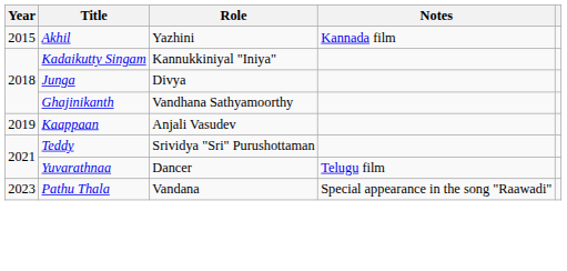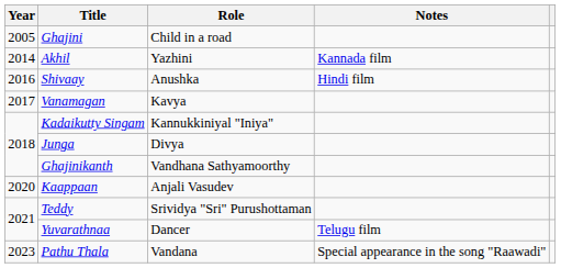 <table class="wikitable sortable">
 <tr>
 <th>Year</th>
 <th>Title</th>
 <th>Role</th>
 <th class="unsortable">Notes</th>
 <th class="unsortable"></th>
 </tr>
 <tr>
-<td>2015</td>
+<td>2005</td>
+<td><em><a href='#'>Ghajini</a></em></td>
+<td>Child in a road</td>
+<td></td>
+<td></td>
+</tr>
+<tr>
+<td>2014</td>
 <td><em><a href='#'>Akhil</a></em></td>
 <td>Yazhini</td>
 <td><a href='#'>Kannada</a> film</td>
+<td></td>
+</tr>
+<tr>
+<td>2016</td>
+<td><em><a href='#'>Shivaay</a></em></td>
+<td>Anushka</td>
+<td><a href='#'>Hindi</a> film</td>
+<td></td>
+</tr>
+<tr>
+<td>2017</td>
+<td><em><a href='#'>Vanamagan</a></em></td>
+<td>Kavya</td>
+<td></td>
 <td></td>
 </tr>
 <tr>
 <td rowspan="3">2018</td>
 <td><em><a href='#'>Kadaikutty Singam</a></em></td>
 <td>Kannukkiniyal "Iniya"</td>
 <td></td>
 <td></td>
 </tr>
 <tr>
 <td><em><a href='#'>Junga</a></em></td>
 <td>Divya</td>
 <td></td>
 <td></td>
 </tr>
 <tr>
 <td><em><a href='#'>Ghajinikanth</a></em></td>
 <td>Vandhana Sathyamoorthy</td>
 <td></td>
 <td></td>
 </tr>
 <tr>
-<td>2019</td>
+<td>2020</td>
 <td><em><a href='#'>Kaappaan</a></em></td>
 <td>Anjali Vasudev</td>
 <td></td>
 <td></td>
 </tr>
 <tr>
 <td rowspan="2">2021</td>
 <td><a href='#'><em>Teddy</em></a></td>
 <td>Srividya "Sri" Purushottaman</td>
 <td></td>
 <td></td>
 </tr>
 <tr>
 <td><em><a href='#'>Yuvarathnaa</a></em></td>
 <td>Dancer</td>
 <td><a href='#'>Telugu</a> film</td>
 <td></td>
 </tr>
 <tr>
 <td>2023</td>
 <td><em><a href='#'>Pathu Thala</a></em></td>
 <td>Vandana</td>
 <td>Special appearance in the song "Raawadi"</td>
 <td></td>
 </tr>
 </table>
